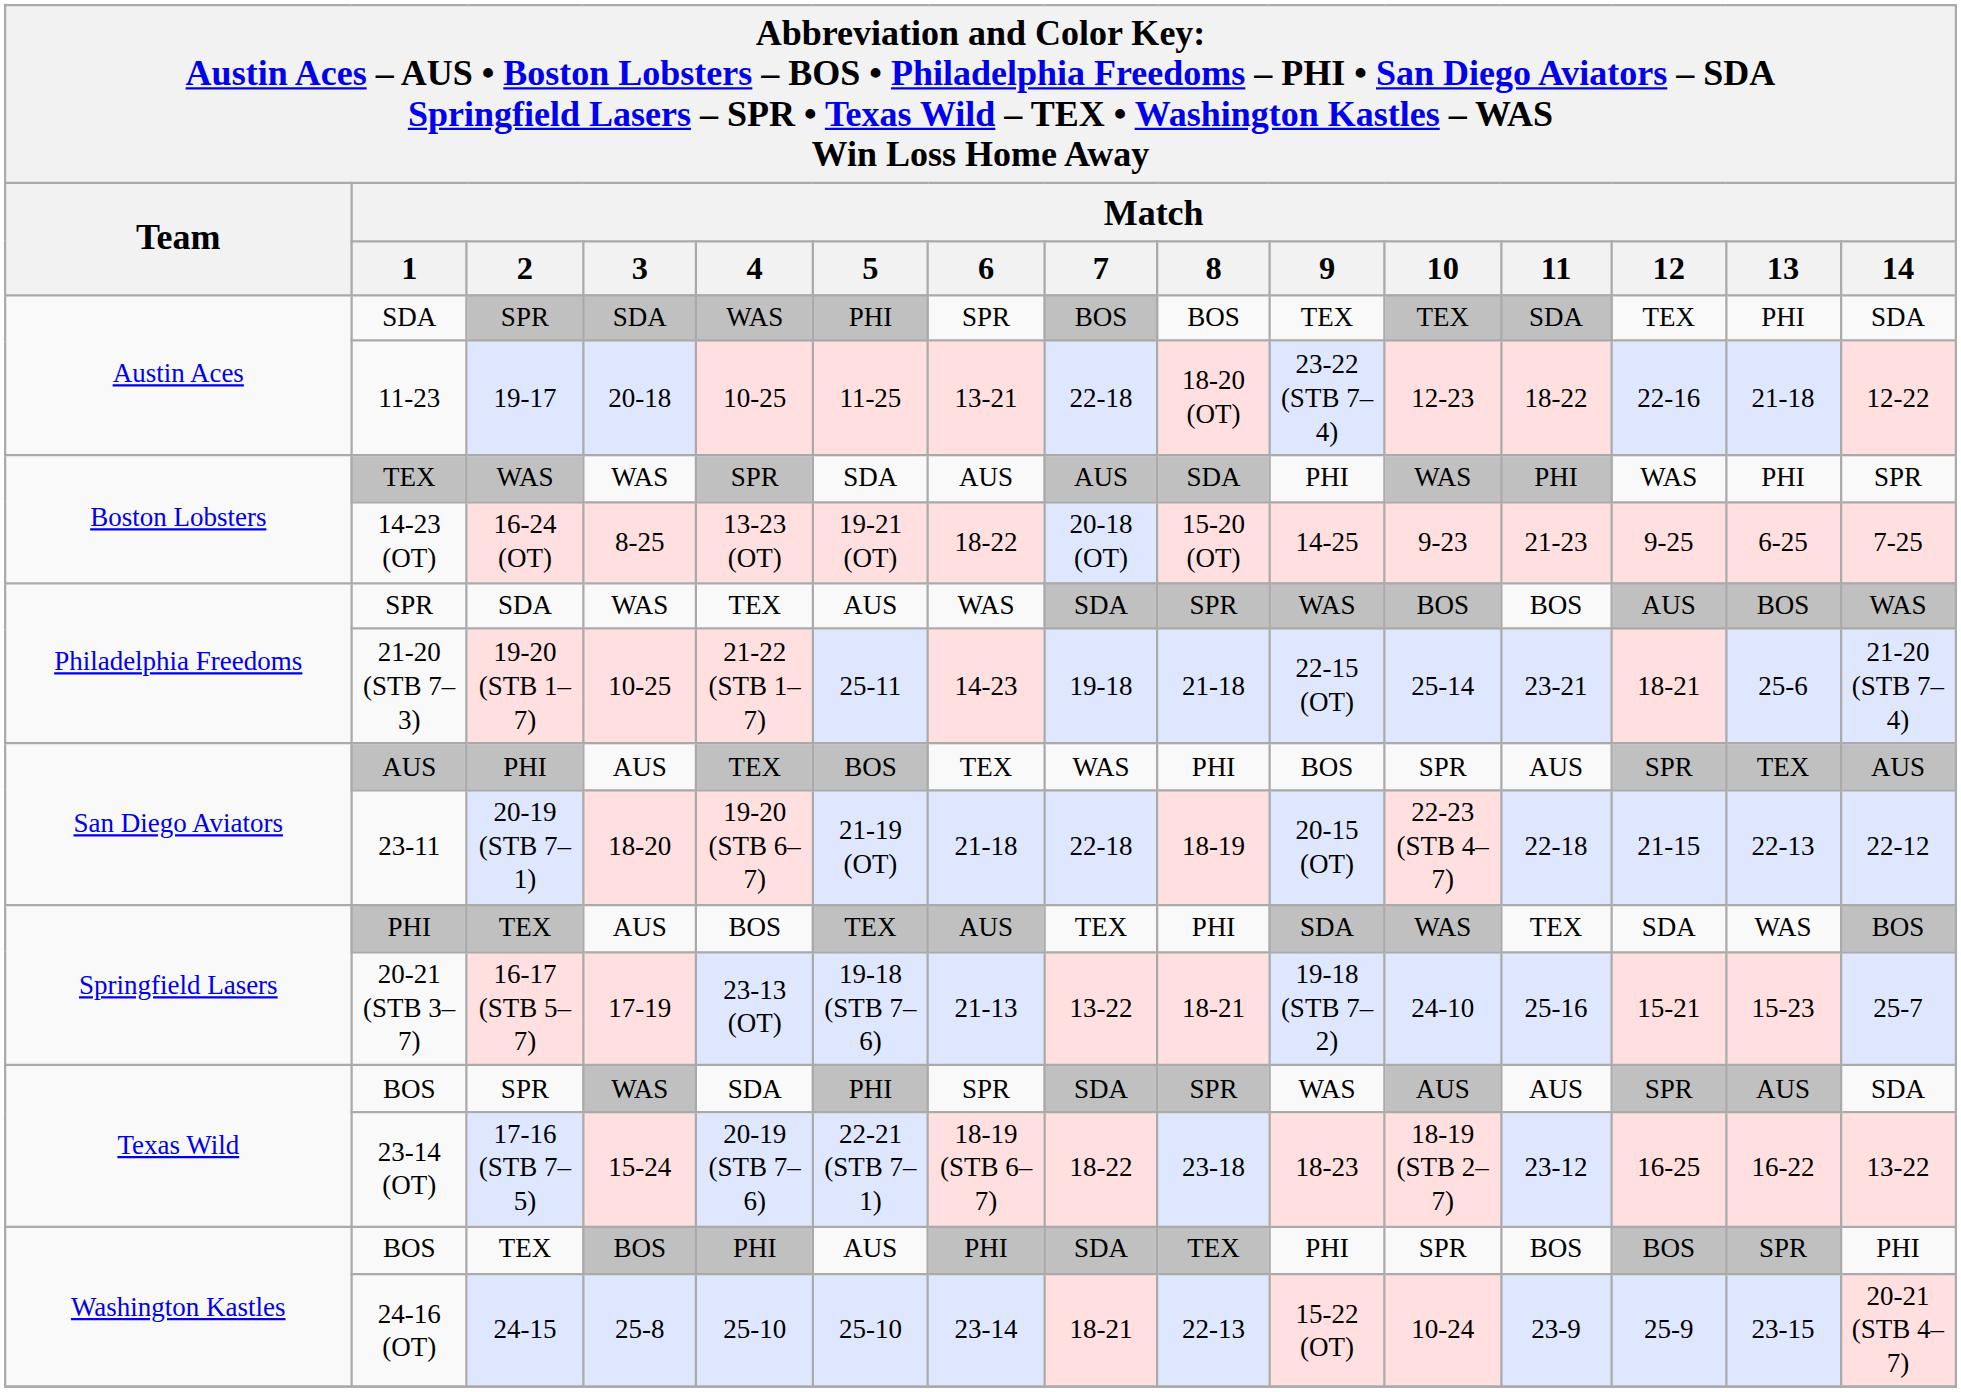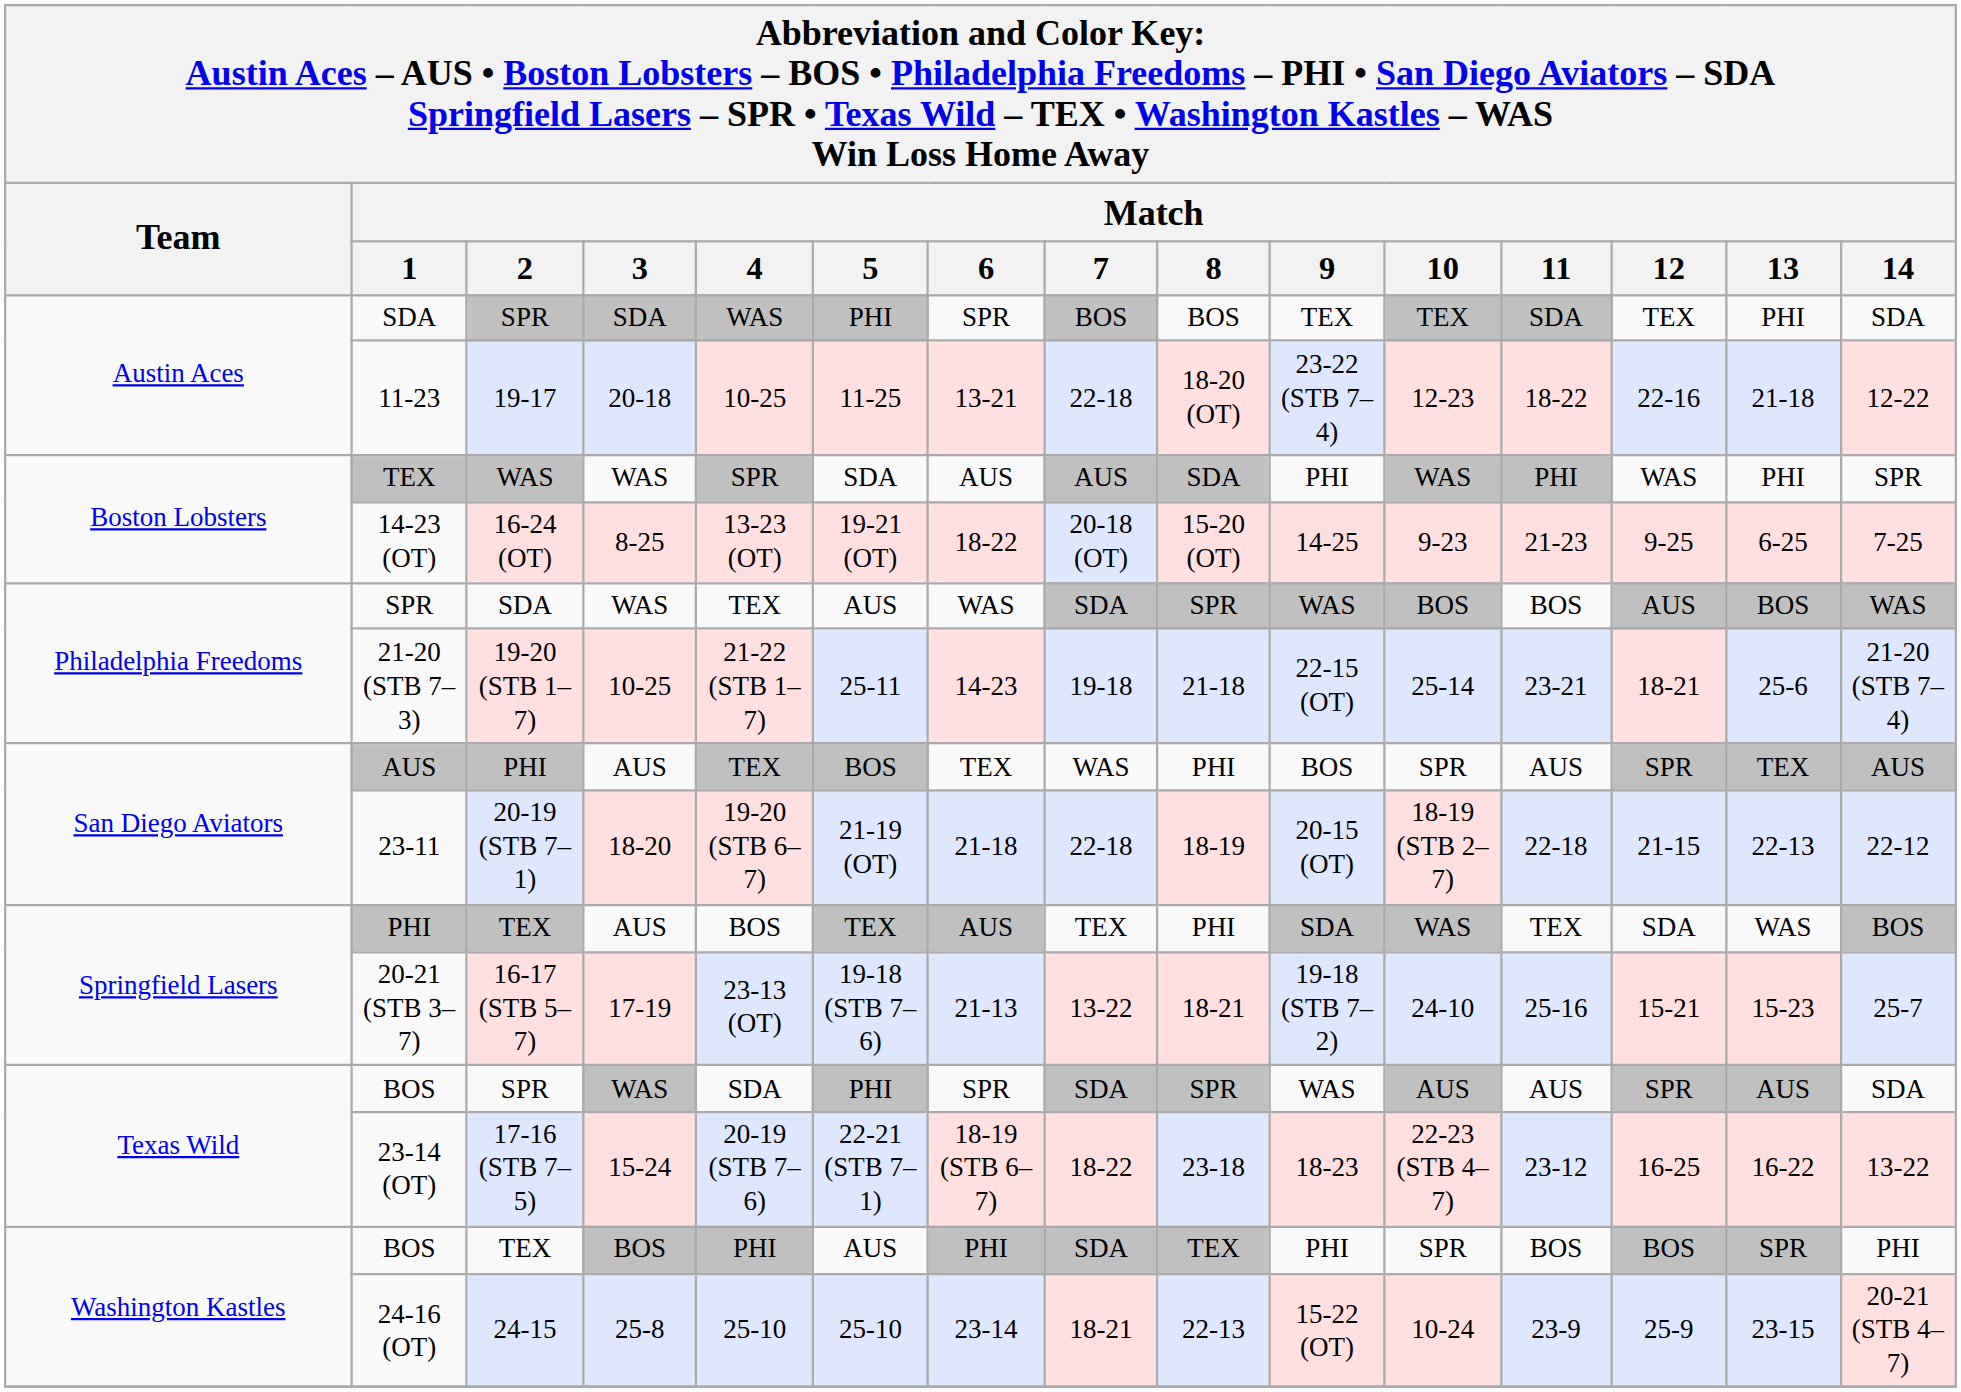 <table class="wikitable" style="text-align:center;width=100%">
 <tr>
 <th colspan="15">Abbreviation and Color Key:<br><a href='#'>Austin Aces</a> – AUS • <a href='#'>Boston Lobsters</a> – BOS • <a href='#'>Philadelphia Freedoms</a> – PHI • <a href='#'>San Diego Aviators</a> – SDA <br> <a href='#'>Springfield Lasers</a> – SPR • <a href='#'>Texas Wild</a> – TEX • <a href='#'>Washington Kastles</a> – WAS<br><span>Win</span>  <span>Loss</span>  <span>Home</span>  <span>Away</span></th>
 </tr>
 <tr>
 <th width="10.4%" rowspan="2">Team</th>
 <th width="89.6%" colspan="14">Match</th>
 </tr>
 <tr style="background-color:#CCCCCC; font-size: 90%">
 <th width="3.2%">1</th>
 <th width="3.2%">2</th>
 <th width="3.2%">3</th>
 <th width="3.2%">4</th>
 <th width="3.2%">5</th>
 <th width="3.2%">6</th>
 <th width="3.2%">7</th>
 <th width="3.2%">8</th>
 <th width="3.2%">9</th>
 <th width="3.2%">10</th>
 <th width="3.2%">11</th>
 <th width="3.2%">12</th>
 <th width="3.2%">13</th>
 <th width="3.2%">14<br></th>
 </tr>
 <tr style="font-size: 75%">
 <td rowspan="2"><a href='#'>Austin Aces</a></td>
 <td>SDA</td>
 <td bgcolor=#C0C0C0>SPR</td>
 <td bgcolor=#C0C0C0>SDA</td>
 <td bgcolor=#C0C0C0>WAS</td>
 <td bgcolor=#C0C0C0>PHI</td>
 <td>SPR</td>
 <td bgcolor=#C0C0C0>BOS</td>
 <td>BOS</td>
 <td>TEX</td>
 <td bgcolor=#C0C0C0>TEX</td>
 <td bgcolor=#C0C0C0>SDA</td>
 <td>TEX</td>
 <td>PHI</td>
 <td>SDA</td>
 </tr>
 <tr style="font-size: 75%">
 <td>11-23</td>
 <td bgcolor=#DFE7FF>19-17</td>
 <td bgcolor=#DFE7FF>20-18</td>
 <td bgcolor=#FFDFDF>10-25</td>
 <td bgcolor=#FFDFDF>11-25</td>
 <td bgcolor=#FFDFDF>13-21</td>
 <td bgcolor=#DFE7FF>22-18</td>
 <td bgcolor=#FFDFDF>18-20<br>(OT)</td>
 <td bgcolor=#DFE7FF>23-22<br>(STB 7–4)</td>
 <td bgcolor=#FFDFDF>12-23</td>
 <td bgcolor=#FFDFDF>18-22</td>
 <td bgcolor=#DFE7FF>22-16</td>
 <td bgcolor=#DFE7FF>21-18</td>
 <td bgcolor=#FFDFDF>12-22</td>
 </tr>
 <tr style="font-size: 75%">
 <td rowspan="2"><a href='#'>Boston Lobsters</a></td>
 <td bgcolor=#C0C0C0>TEX</td>
 <td bgcolor=#C0C0C0>WAS</td>
 <td>WAS</td>
 <td bgcolor=#C0C0C0>SPR</td>
 <td>SDA</td>
 <td>AUS</td>
 <td bgcolor=#C0C0C0>AUS</td>
 <td bgcolor=#C0C0C0>SDA</td>
 <td>PHI</td>
 <td bgcolor=#C0C0C0>WAS</td>
 <td bgcolor=#C0C0C0>PHI</td>
 <td>WAS</td>
 <td>PHI</td>
 <td>SPR</td>
 </tr>
 <tr style="font-size: 75%">
 <td>14-23<br>(OT)</td>
 <td bgcolor=#FFDFDF>16-24<br>(OT)</td>
 <td bgcolor=#FFDFDF>8-25</td>
 <td bgcolor=#FFDFDF>13-23<br>(OT)</td>
 <td bgcolor=#FFDFDF>19-21<br>(OT)</td>
 <td bgcolor=#FFDFDF>18-22</td>
 <td bgcolor=#DFE7FF>20-18<br>(OT)</td>
 <td bgcolor=#FFDFDF>15-20<br>(OT)</td>
 <td bgcolor=#FFDFDF>14-25</td>
 <td bgcolor=#FFDFDF>9-23</td>
 <td bgcolor=#FFDFDF>21-23</td>
 <td bgcolor=#FFDFDF>9-25</td>
 <td bgcolor=#FFDFDF>6-25</td>
 <td bgcolor=#FFDFDF>7-25</td>
 </tr>
 <tr style="font-size: 75%">
 <td rowspan="2"><a href='#'>Philadelphia Freedoms</a></td>
 <td>SPR</td>
 <td>SDA</td>
 <td>WAS</td>
 <td>TEX</td>
 <td>AUS</td>
 <td>WAS</td>
 <td bgcolor=#C0C0C0>SDA</td>
 <td bgcolor=#C0C0C0>SPR</td>
 <td bgcolor=#C0C0C0>WAS</td>
 <td bgcolor=#C0C0C0>BOS</td>
 <td>BOS</td>
 <td bgcolor=#C0C0C0>AUS</td>
 <td bgcolor=#C0C0C0>BOS</td>
 <td bgcolor=#C0C0C0>WAS</td>
 </tr>
 <tr style="font-size: 75%">
 <td>21-20<br>(STB 7–3)</td>
 <td bgcolor=#FFDFDF>19-20<br>(STB 1–7)</td>
 <td bgcolor=#FFDFDF>10-25</td>
 <td bgcolor=#FFDFDF>21-22<br>(STB 1–7)</td>
 <td bgcolor=#DFE7FF>25-11</td>
 <td bgcolor=#FFDFDF>14-23</td>
 <td bgcolor=#DFE7FF>19-18</td>
 <td bgcolor=#DFE7FF>21-18</td>
 <td bgcolor=#DFE7FF>22-15<br>(OT)</td>
 <td bgcolor=#DFE7FF>25-14</td>
 <td bgcolor=#DFE7FF>23-21</td>
 <td bgcolor=#FFDFDF>18-21</td>
 <td bgcolor=#DFE7FF>25-6</td>
 <td bgcolor=#DFE7FF>21-20<br>(STB 7–4)</td>
 </tr>
 <tr style="font-size: 75%">
 <td rowspan="2"><a href='#'>San Diego Aviators</a></td>
 <td bgcolor=#C0C0C0>AUS</td>
 <td bgcolor=#C0C0C0>PHI</td>
 <td>AUS</td>
 <td bgcolor=#C0C0C0>TEX</td>
 <td bgcolor=#C0C0C0>BOS</td>
 <td>TEX</td>
 <td>WAS</td>
 <td>PHI</td>
 <td>BOS</td>
 <td>SPR</td>
 <td>AUS</td>
 <td bgcolor=#C0C0C0>SPR</td>
 <td bgcolor=#C0C0C0>TEX</td>
 <td bgcolor=#C0C0C0>AUS</td>
 </tr>
 <tr style="font-size: 75%">
 <td>23-11</td>
 <td bgcolor=#DFE7FF>20-19<br>(STB 7–1)</td>
 <td bgcolor=#FFDFDF>18-20</td>
 <td bgcolor=#FFDFDF>19-20<br>(STB 6–7)</td>
 <td bgcolor=#DFE7FF>21-19<br>(OT)</td>
 <td bgcolor=#DFE7FF>21-18</td>
 <td bgcolor=#DFE7FF>22-18</td>
 <td bgcolor=#FFDFDF>18-19</td>
 <td bgcolor=#DFE7FF>20-15<br>(OT)</td>
-<td bgcolor=#FFDFDF>22-23<br>(STB 4–7)</td>
+<td bgcolor=#FFDFDF>18-19<br>(STB 2–7)</td>
 <td bgcolor=#DFE7FF>22-18</td>
 <td bgcolor=#DFE7FF>21-15</td>
 <td bgcolor=#DFE7FF>22-13</td>
 <td bgcolor=#DFE7FF>22-12</td>
 </tr>
 <tr style="font-size: 75%">
 <td rowspan="2"><a href='#'>Springfield Lasers</a></td>
 <td bgcolor=#C0C0C0>PHI</td>
 <td bgcolor=#C0C0C0>TEX</td>
 <td>AUS</td>
 <td>BOS</td>
 <td bgcolor=#C0C0C0>TEX</td>
 <td bgcolor=#C0C0C0>AUS</td>
 <td>TEX</td>
 <td>PHI</td>
 <td bgcolor=#C0C0C0>SDA</td>
 <td bgcolor=#C0C0C0>WAS</td>
 <td>TEX</td>
 <td>SDA</td>
 <td>WAS</td>
 <td bgcolor=#C0C0C0>BOS</td>
 </tr>
 <tr style="font-size: 75%">
 <td>20-21<br>(STB 3–7)</td>
 <td bgcolor=#FFDFDF>16-17<br>(STB 5–7)</td>
 <td bgcolor=#FFDFDF>17-19</td>
 <td bgcolor=#DFE7FF>23-13<br>(OT)</td>
 <td bgcolor=#DFE7FF>19-18<br>(STB 7–6)</td>
 <td bgcolor=#DFE7FF>21-13</td>
 <td bgcolor=#FFDFDF>13-22</td>
 <td bgcolor=#FFDFDF>18-21</td>
 <td bgcolor=#DFE7FF>19-18<br>(STB 7–2)</td>
 <td bgcolor=#DFE7FF>24-10</td>
 <td bgcolor=#DFE7FF>25-16</td>
 <td bgcolor=#FFDFDF>15-21</td>
 <td bgcolor=#FFDFDF>15-23</td>
 <td bgcolor=#DFE7FF>25-7</td>
 </tr>
 <tr style="font-size: 75%">
 <td rowspan="2"><a href='#'>Texas Wild</a></td>
 <td>BOS</td>
 <td>SPR</td>
 <td bgcolor=#C0C0C0>WAS</td>
 <td>SDA</td>
 <td bgcolor=#C0C0C0>PHI</td>
 <td>SPR</td>
 <td bgcolor=#C0C0C0>SDA</td>
 <td bgcolor=#C0C0C0>SPR</td>
 <td>WAS</td>
 <td bgcolor=#C0C0C0>AUS</td>
 <td>AUS</td>
 <td bgcolor=#C0C0C0>SPR</td>
 <td bgcolor=#C0C0C0>AUS</td>
 <td>SDA</td>
 </tr>
 <tr style="font-size: 75%">
 <td>23-14<br>(OT)</td>
 <td bgcolor=#DFE7FF>17-16<br>(STB 7–5)</td>
 <td bgcolor=#FFDFDF>15-24</td>
 <td bgcolor=#DFE7FF>20-19<br>(STB 7–6)</td>
 <td bgcolor=#DFE7FF>22-21<br>(STB 7–1)</td>
 <td bgcolor=#FFDFDF>18-19<br>(STB 6–7)</td>
 <td bgcolor=#FFDFDF>18-22</td>
 <td bgcolor=#DFE7FF>23-18</td>
 <td bgcolor=#FFDFDF>18-23</td>
-<td bgcolor=#FFDFDF>18-19<br>(STB 2–7)</td>
+<td bgcolor=#FFDFDF>22-23<br>(STB 4–7)</td>
 <td bgcolor=#DFE7FF>23-12</td>
 <td bgcolor=#FFDFDF>16-25</td>
 <td bgcolor=#FFDFDF>16-22</td>
 <td bgcolor=#FFDFDF>13-22</td>
 </tr>
 <tr style="font-size: 75%">
 <td rowspan="2"><a href='#'>Washington Kastles</a></td>
 <td>BOS</td>
 <td>TEX</td>
 <td bgcolor=#C0C0C0>BOS</td>
 <td bgcolor=#C0C0C0>PHI</td>
 <td>AUS</td>
 <td bgcolor=#C0C0C0>PHI</td>
 <td bgcolor=#C0C0C0>SDA</td>
 <td bgcolor=#C0C0C0>TEX</td>
 <td>PHI</td>
 <td>SPR</td>
 <td>BOS</td>
 <td bgcolor=#C0C0C0>BOS</td>
 <td bgcolor=#C0C0C0>SPR</td>
 <td>PHI</td>
 </tr>
 <tr style="font-size: 75%">
 <td>24-16<br>(OT)</td>
 <td bgcolor=#DFE7FF>24-15</td>
 <td bgcolor=#DFE7FF>25-8</td>
 <td bgcolor=#DFE7FF>25-10</td>
 <td bgcolor=#DFE7FF>25-10</td>
 <td bgcolor=#DFE7FF>23-14</td>
 <td bgcolor=#FFDFDF>18-21</td>
 <td bgcolor=#DFE7FF>22-13</td>
 <td bgcolor=#FFDFDF>15-22<br>(OT)</td>
 <td bgcolor=#FFDFDF>10-24</td>
 <td bgcolor=#DFE7FF>23-9</td>
 <td bgcolor=#DFE7FF>25-9</td>
 <td bgcolor=#DFE7FF>23-15</td>
 <td bgcolor=#FFDFDF>20-21<br>(STB 4–7)</td>
 </tr>
 <tr style="font-size: 75%">
 </tr>
 </table>
